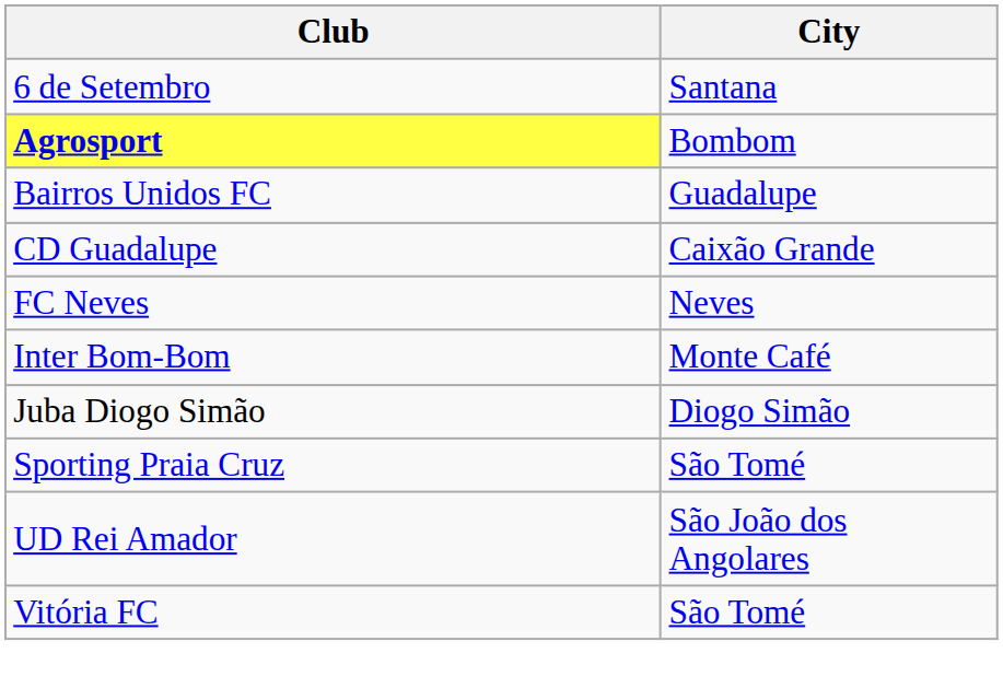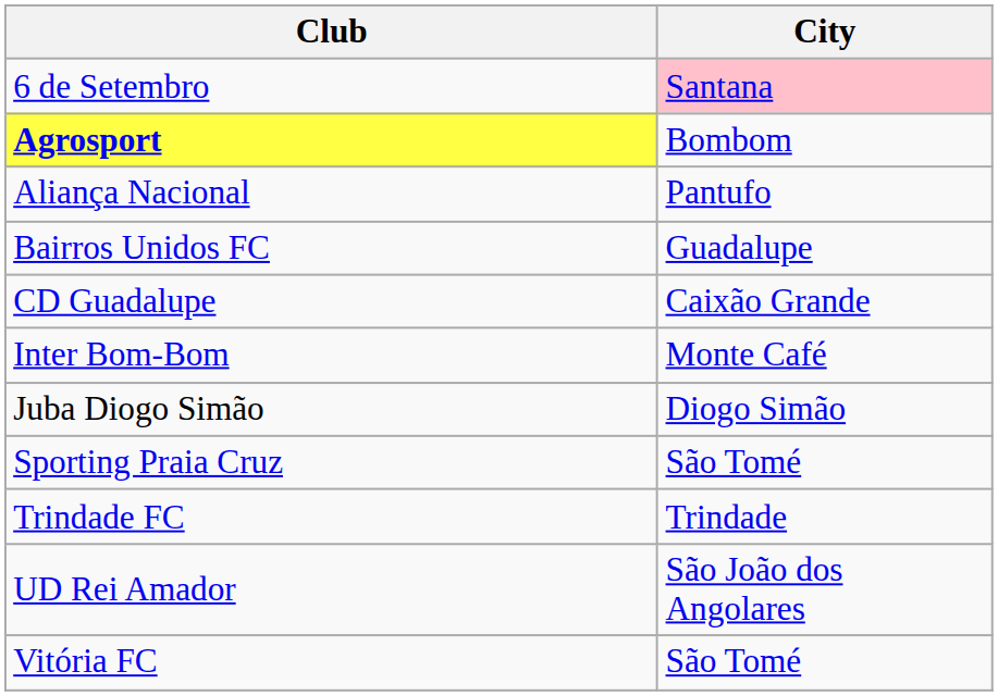 <table class="wikitable sortable">
 <tr>
 <th width="300px">Club</th>
 <th width="150px">City</th>
 </tr>
 <tr>
 <td><a href='#'>6 de Setembro</a></td>
-<td><a href='#'>Santana</a></td>
+<td style="background: pink;"><a href='#'>Santana</a></td>
 </tr>
 <tr>
 <td bgcolor=#ffff44><strong><a href='#'>Agrosport</a></strong></td>
 <td><a href='#'>Bombom</a></td>
+</tr>
+<tr>
+<td><a href='#'>Aliança Nacional</a></td>
+<td><a href='#'>Pantufo</a></td>
 </tr>
 <tr>
 <td><a href='#'>Bairros Unidos FC</a></td>
 <td><a href='#'>Guadalupe</a></td>
 </tr>
 <tr>
 <td><a href='#'>CD Guadalupe</a></td>
 <td><a href='#'>Caixão Grande</a></td>
-</tr>
-<tr>
-<td><a href='#'>FC Neves</a></td>
-<td><a href='#'>Neves</a></td>
 </tr>
 <tr>
 <td><a href='#'>Inter Bom-Bom</a></td>
 <td><a href='#'>Monte Café</a></td>
 </tr>
 <tr>
 <td>Juba Diogo Simão</td>
 <td><a href='#'>Diogo Simão</a></td>
 </tr>
 <tr>
 <td><a href='#'>Sporting Praia Cruz</a></td>
 <td><a href='#'>São Tomé</a></td>
 </tr>
 <tr>
+<td><a href='#'>Trindade FC</a></td>
+<td><a href='#'>Trindade</a></td>
+</tr>
+<tr>
 <td><a href='#'>UD Rei Amador</a></td>
 <td><a href='#'>São João dos Angolares</a></td>
 </tr>
 <tr>
 <td><a href='#'>Vitória FC</a></td>
 <td><a href='#'>São Tomé</a></td>
 </tr>
 </table>
